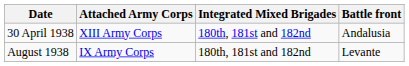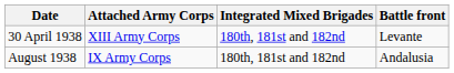 <table class = "wikitable">
 <tr>
 <th>Date</th>
 <th>Attached Army Corps</th>
 <th>Integrated Mixed Brigades</th>
 <th>Battle front</th>
 </tr>
 <tr>
 <td>30 April 1938</td>
 <td><a href='#'>XIII Army Corps</a></td>
 <td><a href='#'>180th</a>, <a href='#'>181st</a> and <a href='#'>182nd</a></td>
-<td>Andalusia</td>
+<td>Levante</td>
 </tr>
 <tr>
 <td>August 1938</td>
 <td><a href='#'>IX Army Corps</a></td>
 <td>180th, 181st and 182nd</td>
-<td>Levante</td>
+<td>Andalusia</td>
 </tr>
 </table>
